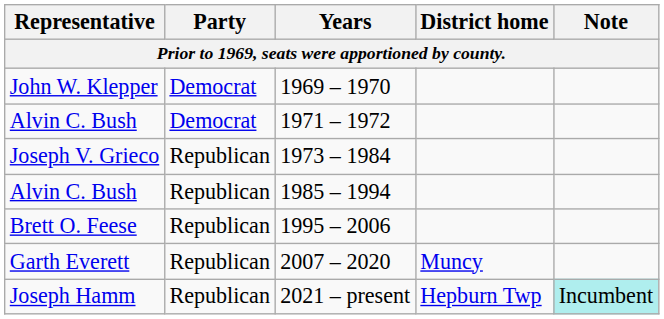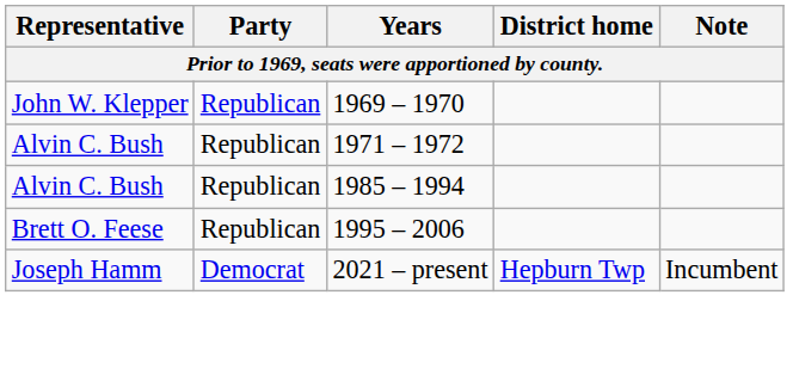 <table class=wikitable>
 <tr valign=bottom>
 <th>Representative</th>
 <th>Party</th>
 <th>Years</th>
 <th>District home</th>
 <th>Note</th>
 </tr>
 <tr>
 <th colspan=5 style="font-size: 80%;"><em>Prior to 1969, seats were apportioned by county.</em></th>
 </tr>
 <tr>
 <td><a href='#'>John W. Klepper</a></td>
-<td><a href='#'>Democrat</a></td>
+<td><a href='#'>Republican</a></td>
 <td>1969 – 1970</td>
 <td></td>
 <td></td>
 </tr>
 <tr>
 <td><a href='#'>Alvin C. Bush</a></td>
-<td><a href='#'>Democrat</a></td>
+<td>Republican</td>
 <td>1971 – 1972</td>
-<td></td>
-<td></td>
-</tr>
-<tr>
-<td><a href='#'>Joseph V. Grieco</a></td>
-<td>Republican</td>
-<td>1973 – 1984</td>
 <td></td>
 <td></td>
 </tr>
 <tr>
 <td><a href='#'>Alvin C. Bush</a></td>
 <td>Republican</td>
 <td>1985 – 1994</td>
 <td></td>
 <td></td>
 </tr>
 <tr>
 <td><a href='#'>Brett O. Feese</a></td>
 <td>Republican</td>
 <td>1995 – 2006</td>
 <td></td>
 <td></td>
 </tr>
 <tr>
-<td><a href='#'>Garth Everett</a></td>
-<td>Republican</td>
-<td>2007 – 2020</td>
-<td><a href='#'>Muncy</a></td>
-<td></td>
-</tr>
-<tr>
 <td><a href='#'>Joseph Hamm</a></td>
-<td>Republican</td>
+<td><a href='#'>Democrat</a></td>
 <td>2021 – present</td>
 <td><a href='#'>Hepburn Twp</a></td>
-<td style="background: paleturquoise;">Incumbent</td>
+<td>Incumbent</td>
 </tr>
 </table>
